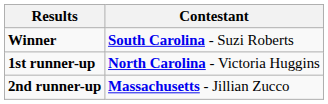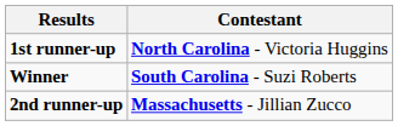 <table class="wikitable">
 <tr>
 <th>Results</th>
 <th>Contestant</th>
 </tr>
 <tr>
+<td><strong>1st runner-up</strong></td>
+<td> <strong><a href='#'>North Carolina</a></strong> - Victoria Huggins</td>
+</tr>
+<tr>
 <td><strong>Winner</strong></td>
 <td> <strong><a href='#'>South Carolina</a></strong> - Suzi Roberts</td>
-</tr>
-<tr>
-<td><strong>1st runner-up</strong></td>
-<td> <strong><a href='#'>North Carolina</a></strong> - Victoria Huggins</td>
 </tr>
 <tr>
 <td><strong>2nd runner-up</strong></td>
 <td> <strong><a href='#'>Massachusetts</a></strong> - Jillian Zucco</td>
 </tr>
 </table>
